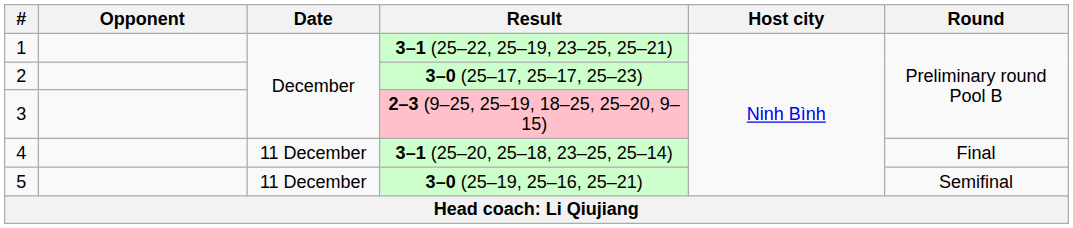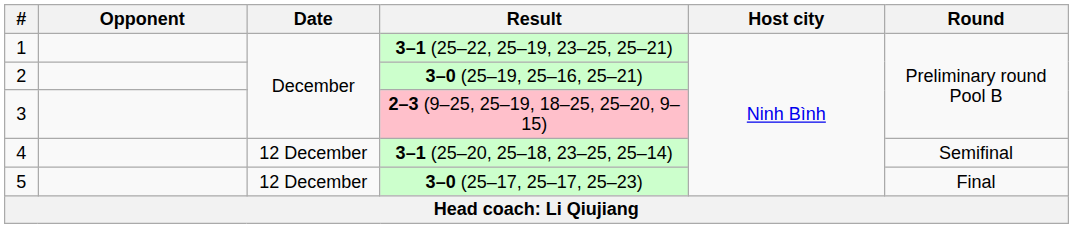 <table class="wikitable" style="text-align: center;font-size:90%;">
 <tr>
 <th width=20>#</th>
 <th width=160>Opponent</th>
 <th width=100>Date</th>
 <th width=240>Result</th>
 <th width=150>Host city</th>
 <th width=140>Round</th>
 </tr>
 <tr>
 <td>1</td>
 <td align=left></td>
 <td rowspan=3>December</td>
 <td bgcolor=ccffcc><strong>3–1</strong> (25–22, 25–19, 23–25, 25–21)</td>
 <td rowspan=5> <a href='#'>Ninh Bình</a></td>
 <td rowspan=3>Preliminary round<br>Pool B</td>
 </tr>
 <tr>
 <td>2</td>
 <td align=left></td>
-<td bgcolor=ccffcc><strong>3–0</strong> (25–17, 25–17, 25–23)</td>
+<td bgcolor=ccffcc><strong>3–0</strong> (25–19, 25–16, 25–21)</td>
 </tr>
 <tr>
 <td>3</td>
 <td align=left></td>
 <td bgcolor=pink><strong>2–3</strong> (9–25, 25–19, 18–25, 25–20, 9–15)</td>
 </tr>
 <tr>
 <td>4</td>
 <td align=left></td>
-<td>11 December</td>
+<td>12 December</td>
 <td bgcolor=ccffcc><strong>3–1</strong> (25–20, 25–18, 23–25, 25–14)</td>
-<td>Final</td>
+<td>Semifinal</td>
 </tr>
 <tr>
 <td>5</td>
 <td align=left></td>
-<td>11 December</td>
-<td bgcolor=ccffcc><strong>3–0</strong> (25–19, 25–16, 25–21)</td>
-<td>Semifinal</td>
+<td>12 December</td>
+<td bgcolor=ccffcc><strong>3–0</strong> (25–17, 25–17, 25–23)</td>
+<td>Final</td>
 </tr>
 <tr>
 <th colspan=6>Head coach:  Li Qiujiang</th>
 </tr>
 </table>
